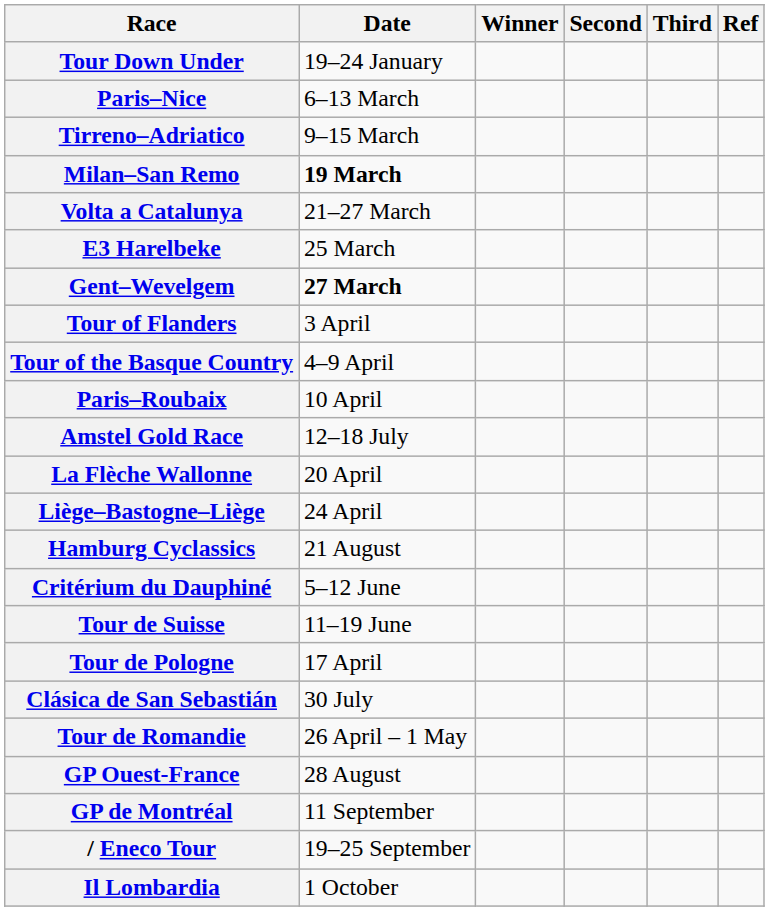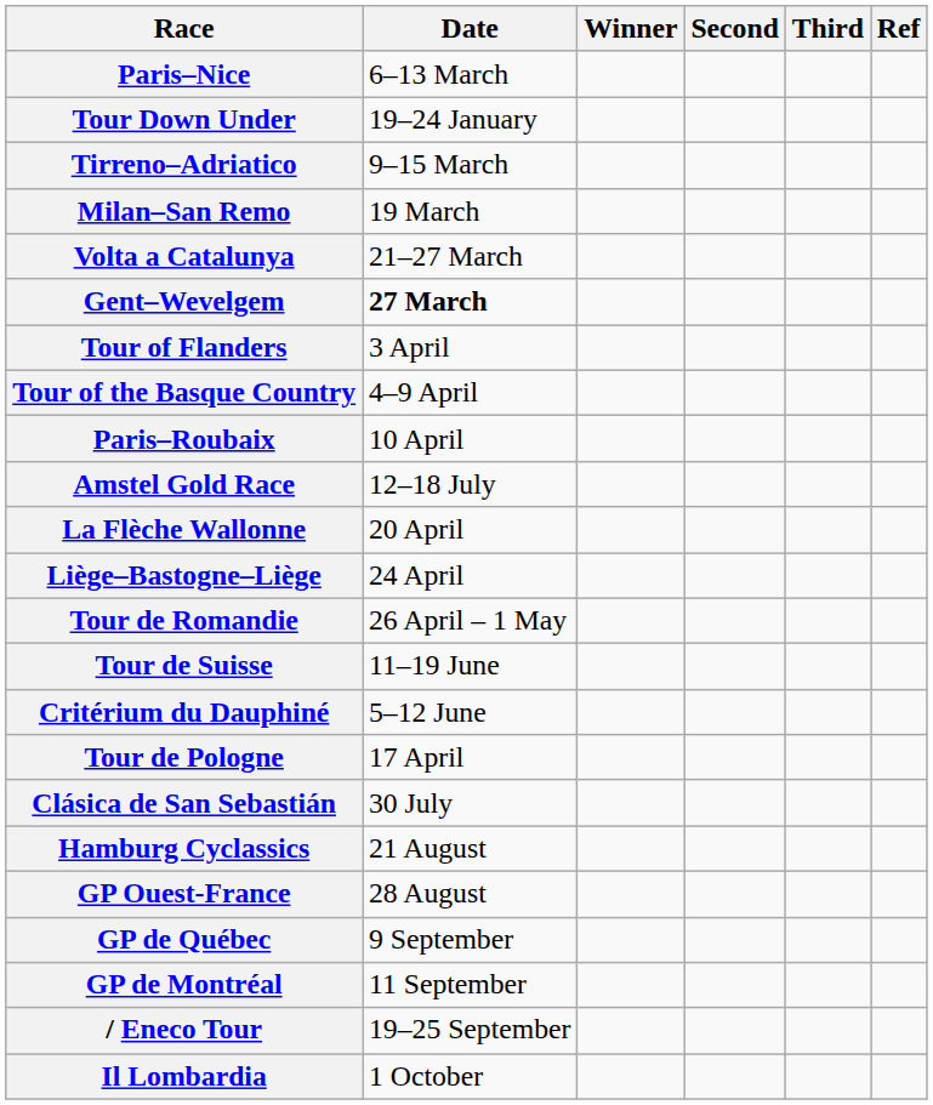 <table class="wikitable plainrowheaders">
 <tr>
 <th>Race</th>
 <th>Date</th>
 <th>Winner</th>
 <th>Second</th>
 <th>Third</th>
 <th>Ref</th>
 </tr>
 <tr>
-<th scope=row> <a href='#'>Tour Down Under</a></th>
-<td>19–24 January</td>
+<th scope=row> <a href='#'>Paris–Nice</a></th>
+<td>6–13 March</td>
 <td></td>
 <td></td>
 <td></td>
 <td></td>
 </tr>
 <tr>
-<th scope=row> <a href='#'>Paris–Nice</a></th>
-<td>6–13 March</td>
+<th scope=row> <a href='#'>Tour Down Under</a></th>
+<td>19–24 January</td>
 <td></td>
 <td></td>
 <td></td>
 <td></td>
 </tr>
 <tr>
 <th scope=row> <a href='#'>Tirreno–Adriatico</a></th>
 <td>9–15 March</td>
 <td></td>
 <td></td>
 <td></td>
 <td></td>
 </tr>
 <tr>
 <th scope=row> <a href='#'>Milan–San Remo</a></th>
-<td><strong>19 March</strong></td>
+<td>19 March</td>
 <td></td>
 <td></td>
 <td></td>
 <td></td>
 </tr>
 <tr>
 <th scope=row> <a href='#'>Volta a Catalunya</a></th>
 <td>21–27 March</td>
-<td></td>
-<td></td>
-<td></td>
-<td></td>
-</tr>
-<tr>
-<th scope=row> <a href='#'>E3 Harelbeke</a></th>
-<td>25 March</td>
 <td></td>
 <td></td>
 <td></td>
 <td></td>
 </tr>
 <tr>
 <th scope=row> <a href='#'>Gent–Wevelgem</a></th>
 <td><strong>27 March</strong></td>
 <td></td>
 <td></td>
 <td></td>
 <td></td>
 </tr>
 <tr>
 <th scope=row> <a href='#'>Tour of Flanders</a></th>
 <td>3 April</td>
 <td></td>
 <td></td>
 <td></td>
 <td></td>
 </tr>
 <tr>
 <th scope=row> <a href='#'>Tour of the Basque Country</a></th>
 <td>4–9 April</td>
 <td></td>
 <td></td>
 <td></td>
 <td></td>
 </tr>
 <tr>
 <th scope=row> <a href='#'>Paris–Roubaix</a></th>
 <td>10 April</td>
 <td></td>
 <td></td>
 <td></td>
 <td></td>
 </tr>
 <tr>
 <th scope=row> <a href='#'>Amstel Gold Race</a></th>
 <td>12–18 July</td>
 <td></td>
 <td></td>
 <td></td>
 <td></td>
 </tr>
 <tr>
 <th scope=row> <a href='#'>La Flèche Wallonne</a></th>
 <td>20 April</td>
 <td></td>
 <td></td>
 <td></td>
 <td></td>
 </tr>
 <tr>
 <th scope=row> <a href='#'>Liège–Bastogne–Liège</a></th>
 <td>24 April</td>
 <td></td>
 <td></td>
 <td></td>
 <td></td>
 </tr>
 <tr>
-<th scope=row> <a href='#'>Hamburg Cyclassics</a></th>
-<td>21 August</td>
+<th scope=row> <a href='#'>Tour de Romandie</a></th>
+<td>26 April – 1 May</td>
+<td></td>
+<td></td>
+<td></td>
+<td></td>
+</tr>
+<tr>
+<th scope=row> <a href='#'>Tour de Suisse</a></th>
+<td>11–19 June</td>
 <td></td>
 <td></td>
 <td></td>
 <td></td>
 </tr>
 <tr>
 <th scope=row> <a href='#'>Critérium du Dauphiné</a></th>
 <td>5–12 June</td>
-<td></td>
-<td></td>
-<td></td>
-<td></td>
-</tr>
-<tr>
-<th scope=row> <a href='#'>Tour de Suisse</a></th>
-<td>11–19 June</td>
 <td></td>
 <td></td>
 <td></td>
 <td></td>
 </tr>
 <tr>
 <th scope=row> <a href='#'>Tour de Pologne</a></th>
 <td>17 April</td>
 <td></td>
 <td></td>
 <td></td>
 <td></td>
 </tr>
 <tr>
 <th scope=row> <a href='#'>Clásica de San Sebastián</a></th>
 <td>30 July</td>
 <td></td>
 <td></td>
 <td></td>
 <td></td>
 </tr>
 <tr>
-<th scope=row> <a href='#'>Tour de Romandie</a></th>
-<td>26 April – 1 May</td>
+<th scope=row> <a href='#'>Hamburg Cyclassics</a></th>
+<td>21 August</td>
 <td></td>
 <td></td>
 <td></td>
 <td></td>
 </tr>
 <tr>
 <th scope=row> <a href='#'>GP Ouest-France</a></th>
 <td>28 August</td>
+<td></td>
+<td></td>
+<td></td>
+<td></td>
+</tr>
+<tr>
+<th scope=row> <a href='#'>GP de Québec</a></th>
+<td>9 September</td>
 <td></td>
 <td></td>
 <td></td>
 <td></td>
 </tr>
 <tr>
 <th scope=row> <a href='#'>GP de Montréal</a></th>
 <td>11 September</td>
 <td></td>
 <td></td>
 <td></td>
 <td></td>
 </tr>
 <tr>
 <th scope=row>/ <a href='#'>Eneco Tour</a></th>
 <td>19–25 September</td>
 <td></td>
 <td></td>
 <td></td>
 <td></td>
 </tr>
 <tr>
 <th scope=row> <a href='#'>Il Lombardia</a></th>
 <td>1 October</td>
 <td></td>
 <td></td>
 <td></td>
 <td></td>
 </tr>
 </table>
